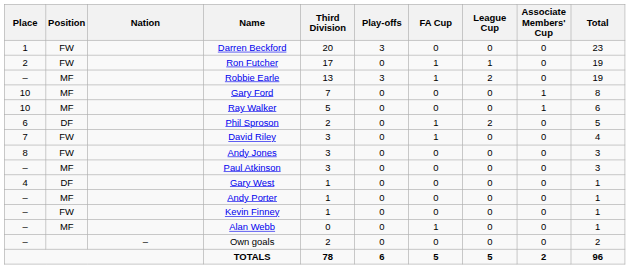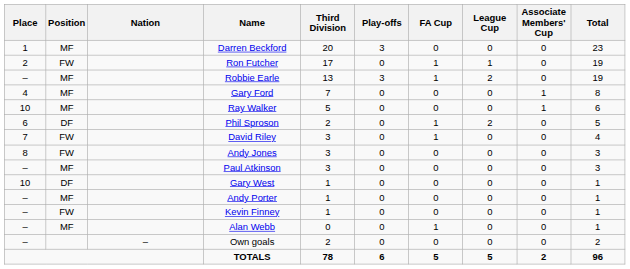 <table class="wikitable" style="font-size: 95%; text-align: center;">
 <tr>
 <th width=60>Place</th>
 <th width=60>Position</th>
 <th width=180>Nation</th>
 <th width=150>Name</th>
 <th width=80>Third Division</th>
 <th width=80>Play-offs</th>
 <th width=80>FA Cup</th>
 <th width=80>League Cup</th>
 <th width=80>Associate Members' Cup</th>
 <th width=80>Total</th>
 </tr>
 <tr>
 <td>1</td>
-<td>FW</td>
+<td>MF</td>
 <td></td>
 <td><a href='#'>Darren Beckford</a></td>
 <td>20</td>
 <td>3</td>
 <td>0</td>
 <td>0</td>
 <td>0</td>
 <td>23</td>
 </tr>
 <tr>
 <td>2</td>
 <td>FW</td>
 <td></td>
 <td><a href='#'>Ron Futcher</a></td>
 <td>17</td>
 <td>0</td>
 <td>1</td>
 <td>1</td>
 <td>0</td>
 <td>19</td>
 </tr>
 <tr>
 <td>–</td>
 <td>MF</td>
 <td></td>
 <td><a href='#'>Robbie Earle</a></td>
 <td>13</td>
 <td>3</td>
 <td>1</td>
 <td>2</td>
 <td>0</td>
 <td>19</td>
 </tr>
 <tr>
-<td>10</td>
+<td>4</td>
 <td>MF</td>
 <td></td>
 <td><a href='#'>Gary Ford</a></td>
 <td>7</td>
 <td>0</td>
 <td>0</td>
 <td>0</td>
 <td>1</td>
 <td>8</td>
 </tr>
 <tr>
 <td>10</td>
 <td>MF</td>
 <td></td>
 <td><a href='#'>Ray Walker</a></td>
 <td>5</td>
 <td>0</td>
 <td>0</td>
 <td>0</td>
 <td>1</td>
 <td>6</td>
 </tr>
 <tr>
 <td>6</td>
 <td>DF</td>
 <td></td>
 <td><a href='#'>Phil Sproson</a></td>
 <td>2</td>
 <td>0</td>
 <td>1</td>
 <td>2</td>
 <td>0</td>
 <td>5</td>
 </tr>
 <tr>
 <td>7</td>
 <td>FW</td>
 <td></td>
 <td><a href='#'>David Riley</a></td>
 <td>3</td>
 <td>0</td>
 <td>1</td>
 <td>0</td>
 <td>0</td>
 <td>4</td>
 </tr>
 <tr>
 <td>8</td>
 <td>FW</td>
 <td></td>
 <td><a href='#'>Andy Jones</a></td>
 <td>3</td>
 <td>0</td>
 <td>0</td>
 <td>0</td>
 <td>0</td>
 <td>3</td>
 </tr>
 <tr>
 <td>–</td>
 <td>MF</td>
 <td></td>
 <td><a href='#'>Paul Atkinson</a></td>
 <td>3</td>
 <td>0</td>
 <td>0</td>
 <td>0</td>
 <td>0</td>
 <td>3</td>
 </tr>
 <tr>
-<td>4</td>
+<td>10</td>
 <td>DF</td>
 <td></td>
 <td><a href='#'>Gary West</a></td>
 <td>1</td>
 <td>0</td>
 <td>0</td>
 <td>0</td>
 <td>0</td>
 <td>1</td>
 </tr>
 <tr>
 <td>–</td>
 <td>MF</td>
 <td></td>
 <td><a href='#'>Andy Porter</a></td>
 <td>1</td>
 <td>0</td>
 <td>0</td>
 <td>0</td>
 <td>0</td>
 <td>1</td>
 </tr>
 <tr>
 <td>–</td>
 <td>FW</td>
 <td></td>
 <td><a href='#'>Kevin Finney</a></td>
 <td>1</td>
 <td>0</td>
 <td>0</td>
 <td>0</td>
 <td>0</td>
 <td>1</td>
 </tr>
 <tr>
 <td>–</td>
 <td>MF</td>
 <td></td>
 <td><a href='#'>Alan Webb</a></td>
 <td>0</td>
 <td>0</td>
 <td>1</td>
 <td>0</td>
 <td>0</td>
 <td>1</td>
 </tr>
 <tr>
 <td>–</td>
 <td></td>
 <td>–</td>
 <td>Own goals</td>
 <td>2</td>
 <td>0</td>
 <td>0</td>
 <td>0</td>
 <td>0</td>
 <td>2</td>
 </tr>
 <tr>
 <td colspan="3"></td>
 <td><strong>TOTALS</strong></td>
 <td><strong>78</strong></td>
 <td><strong>6</strong></td>
 <td><strong>5</strong></td>
 <td><strong>5</strong></td>
 <td><strong>2</strong></td>
 <td><strong>96</strong></td>
 </tr>
 </table>
